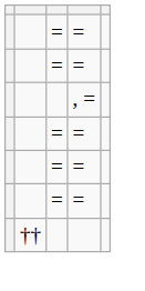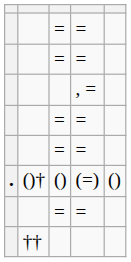 <table class="wikitable">
 <tr>
 <th></th>
 <th></th>
 <th></th>
 <th></th>
 <th></th>
 </tr>
 <tr>
 <th></th>
 <td></td>
 <td>=</td>
 <td>=</td>
 <td></td>
 </tr>
 <tr>
 <th></th>
 <td></td>
 <td>=</td>
 <td>=</td>
 <td></td>
 </tr>
 <tr>
 <th></th>
 <td></td>
 <td></td>
 <td>, =</td>
 <td></td>
 </tr>
 <tr>
 <th></th>
 <td></td>
 <td>=</td>
 <td>=</td>
 <td></td>
 </tr>
 <tr>
 <th></th>
 <td></td>
 <td>=</td>
 <td>=</td>
 <td></td>
 </tr>
 <tr>
+<th>.</th>
+<td>()†</td>
+<td>()</td>
+<td>(=)</td>
+<td>()</td>
+</tr>
+<tr>
 <th></th>
 <td></td>
 <td>=</td>
 <td>=</td>
 <td></td>
 </tr>
 <tr>
 <th></th>
 <td>††</td>
 <td></td>
 <td></td>
 <td></td>
 </tr>
 </table>
